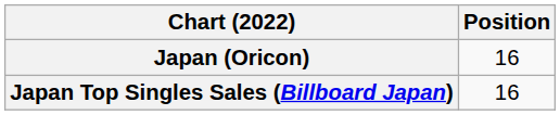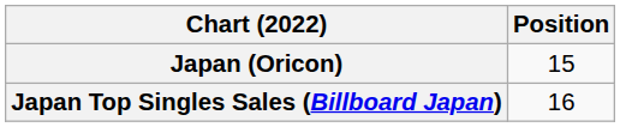 <table class="wikitable plainrowheaders" style="text-align:center">
 <tr>
 <th scope="col">Chart (2022)</th>
 <th scope="col">Position</th>
 </tr>
 <tr>
 <th scope="row">Japan (Oricon)</th>
-<td>16</td>
+<td>15</td>
 </tr>
 <tr>
 <th scope="row">Japan Top Singles Sales (<em><a href='#'>Billboard Japan</a></em>)</th>
 <td>16</td>
 </tr>
 </table>
